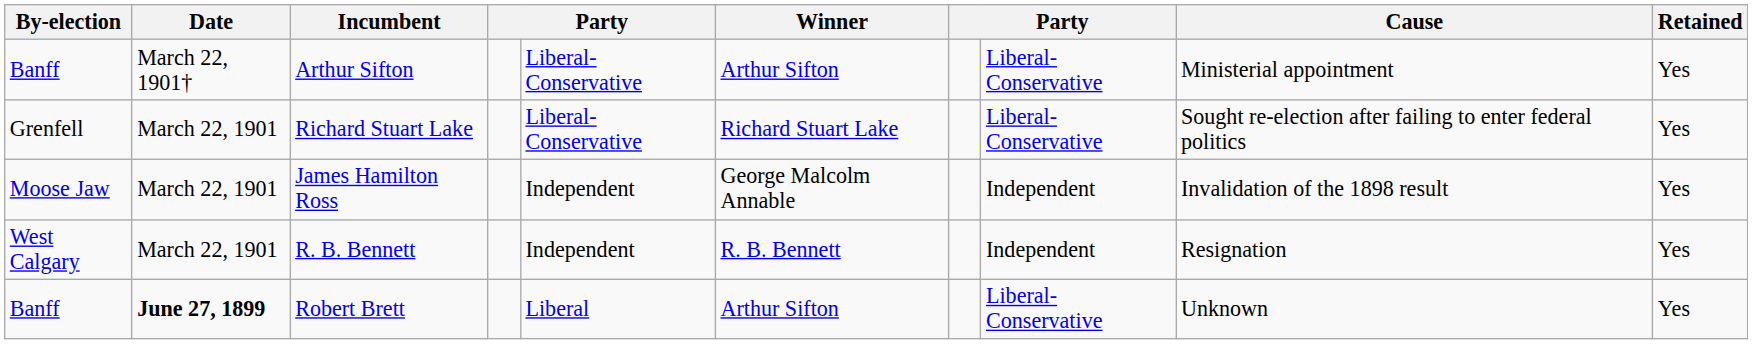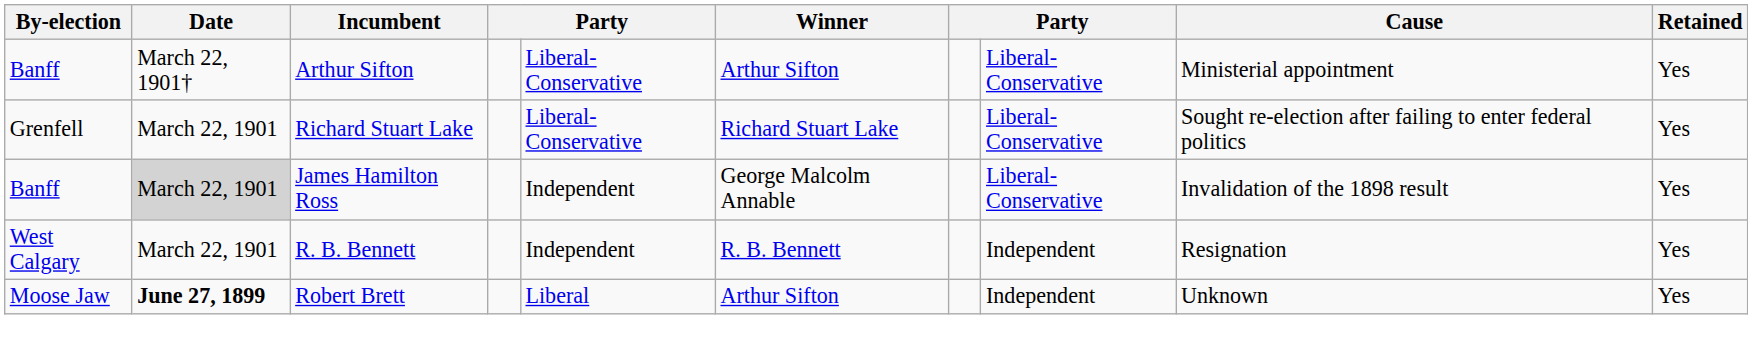 <table class=wikitable style="width:100%">
 <tr>
 <th>By-election</th>
 <th>Date</th>
 <th>Incumbent</th>
 <th colspan=2>Party</th>
 <th>Winner</th>
 <th colspan=2>Party</th>
 <th>Cause</th>
 <th>Retained</th>
 </tr>
 <tr>
 <td><a href='#'>Banff</a></td>
 <td>March 22, 1901†</td>
 <td><a href='#'>Arthur Sifton</a></td>
 <td>    </td>
 <td><a href='#'>Liberal-Conservative</a></td>
 <td><a href='#'>Arthur Sifton</a></td>
 <td>    </td>
 <td><a href='#'>Liberal-Conservative</a></td>
 <td>Ministerial appointment</td>
 <td>Yes</td>
 </tr>
 <tr>
 <td>Grenfell</td>
 <td>March 22, 1901</td>
 <td><a href='#'>Richard Stuart Lake</a></td>
 <td>    </td>
 <td><a href='#'>Liberal-Conservative</a></td>
 <td><a href='#'>Richard Stuart Lake</a></td>
 <td>    </td>
 <td><a href='#'>Liberal-Conservative</a></td>
 <td>Sought re-election after failing to enter federal politics</td>
 <td>Yes</td>
 </tr>
 <tr>
-<td><a href='#'>Moose Jaw</a></td>
-<td>March 22, 1901</td>
+<td><a href='#'>Banff</a></td>
+<td style="background: lightgrey;">March 22, 1901</td>
 <td><a href='#'>James Hamilton Ross</a></td>
 <td>    </td>
 <td>Independent</td>
 <td>George Malcolm Annable</td>
 <td>    </td>
-<td>Independent</td>
+<td><a href='#'>Liberal-Conservative</a></td>
 <td>Invalidation of the 1898 result</td>
 <td>Yes</td>
 </tr>
 <tr>
 <td><a href='#'>West Calgary</a></td>
 <td>March 22, 1901</td>
 <td><a href='#'>R. B. Bennett</a></td>
 <td>    </td>
 <td>Independent</td>
 <td><a href='#'>R. B. Bennett</a></td>
 <td>    </td>
 <td>Independent</td>
 <td>Resignation</td>
 <td>Yes</td>
 </tr>
 <tr>
-<td><a href='#'>Banff</a></td>
+<td><a href='#'>Moose Jaw</a></td>
 <td><strong>June 27, 1899</strong></td>
 <td><a href='#'>Robert Brett</a></td>
 <td>    </td>
 <td><a href='#'>Liberal</a></td>
 <td><a href='#'>Arthur Sifton</a></td>
 <td>    </td>
-<td><a href='#'>Liberal-Conservative</a></td>
+<td>Independent</td>
 <td>Unknown</td>
 <td>Yes</td>
 </tr>
 </table>
